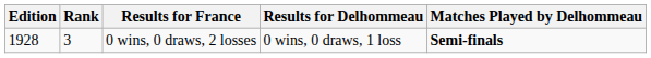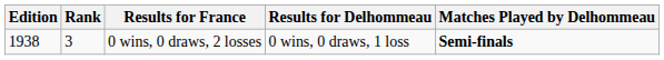 <table class="wikitable">
 <tr>
 <th>Edition</th>
 <th>Rank</th>
 <th>Results for France</th>
 <th><strong>Results for Delhommeau</strong></th>
 <th><strong>Matches Played by Delhommeau</strong></th>
 </tr>
 <tr>
-<td>1928</td>
+<td>1938</td>
 <td>3</td>
 <td>0 wins, 0 draws, 2 losses</td>
 <td>0 wins, 0 draws, 1 loss</td>
 <td><strong>Semi-finals</strong></td>
 </tr>
 </table>
